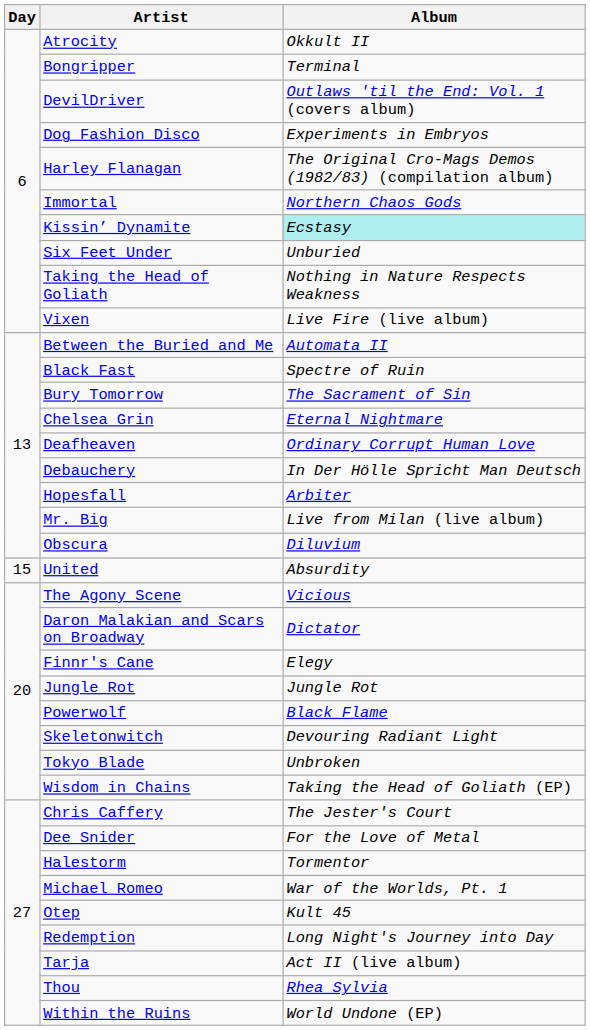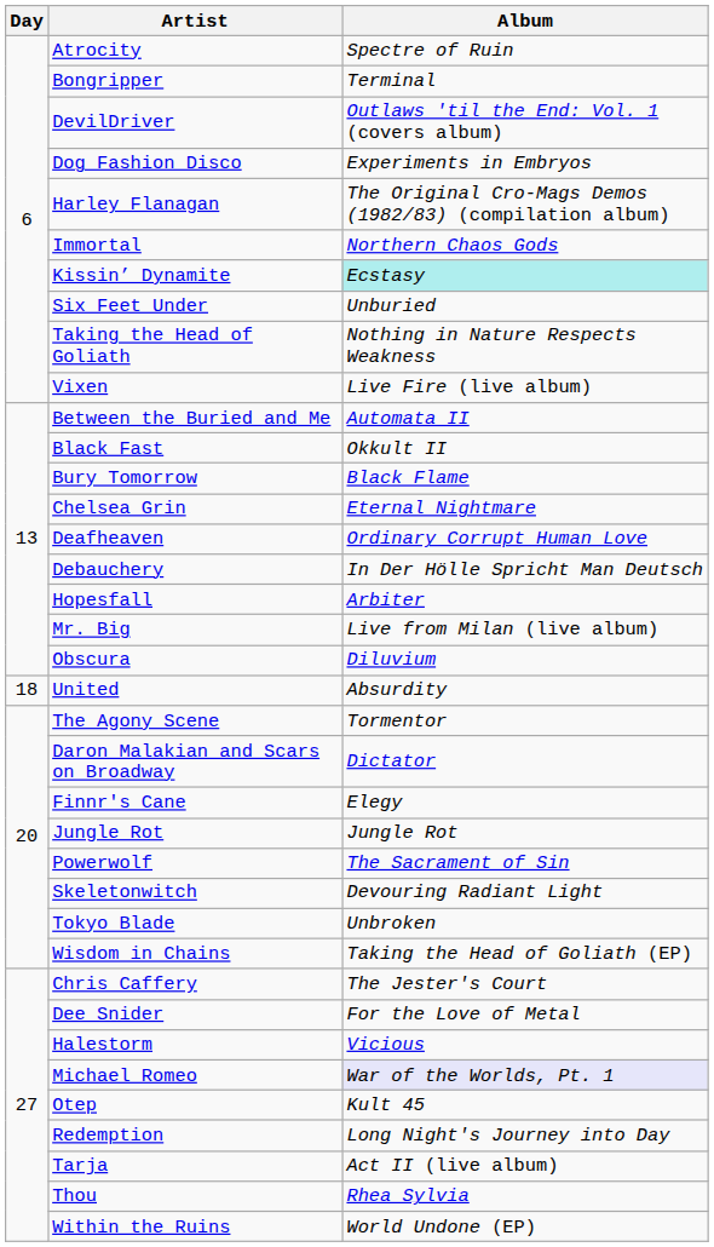 <table class="wikitable">
 <tr>
 <th style="width:20px;">Day</th>
 <th style="width:200px;">Artist</th>
 <th style="width:250px;">Album</th>
 </tr>
 <tr>
 <td style="text-align:center;" rowspan="10">6</td>
 <td><a href='#'>Atrocity</a></td>
-<td><em>Okkult II</em></td>
+<td><em>Spectre of Ruin</em></td>
 </tr>
 <tr>
 <td><a href='#'>Bongripper</a></td>
 <td><em>Terminal</em></td>
 </tr>
 <tr>
 <td><a href='#'>DevilDriver</a></td>
 <td><em><a href='#'>Outlaws 'til the End: Vol. 1</a></em> (covers album)</td>
 </tr>
 <tr>
 <td><a href='#'>Dog Fashion Disco</a></td>
 <td><em>Experiments in Embryos</em></td>
 </tr>
 <tr>
 <td><a href='#'>Harley Flanagan</a></td>
 <td><em>The Original Cro-Mags Demos (1982/83)</em> (compilation album)</td>
 </tr>
 <tr>
 <td><a href='#'>Immortal</a></td>
 <td><em><a href='#'>Northern Chaos Gods</a></em></td>
 </tr>
 <tr>
 <td><a href='#'>Kissin’ Dynamite</a></td>
 <td style="background: paleturquoise;"><em>Ecstasy</em></td>
 </tr>
 <tr>
 <td><a href='#'>Six Feet Under</a></td>
 <td><em>Unburied</em></td>
 </tr>
 <tr>
 <td><a href='#'>Taking the Head of Goliath</a></td>
 <td><em>Nothing in Nature Respects Weakness</em></td>
 </tr>
 <tr>
 <td><a href='#'>Vixen</a></td>
 <td><em>Live Fire</em> (live album)</td>
 </tr>
 <tr>
 <td style="text-align:center;" rowspan=9>13</td>
 <td><a href='#'>Between the Buried and Me</a></td>
 <td><em><a href='#'>Automata II</a></em></td>
 </tr>
 <tr>
 <td><a href='#'>Black Fast</a></td>
-<td><em>Spectre of Ruin</em></td>
+<td><em>Okkult II</em></td>
 </tr>
 <tr>
 <td><a href='#'>Bury Tomorrow</a></td>
-<td><em><a href='#'>The Sacrament of Sin</a></em></td>
+<td><em><a href='#'>Black Flame</a></em></td>
 </tr>
 <tr>
 <td><a href='#'>Chelsea Grin</a></td>
 <td><em><a href='#'>Eternal Nightmare</a></em></td>
 </tr>
 <tr>
 <td><a href='#'>Deafheaven</a></td>
 <td><em><a href='#'>Ordinary Corrupt Human Love</a></em></td>
 </tr>
 <tr>
 <td><a href='#'>Debauchery</a></td>
 <td><em>In Der Hölle Spricht Man Deutsch</em></td>
 </tr>
 <tr>
 <td><a href='#'>Hopesfall</a></td>
 <td><em><a href='#'>Arbiter</a></em></td>
 </tr>
 <tr>
 <td><a href='#'>Mr. Big</a></td>
 <td><em>Live from Milan</em> (live album)</td>
 </tr>
 <tr>
 <td><a href='#'>Obscura</a></td>
 <td><em><a href='#'>Diluvium</a></em></td>
 </tr>
 <tr>
-<td style="text-align:center;" rowspan="1">15</td>
+<td style="text-align:center;" rowspan="1">18</td>
 <td><a href='#'>United</a></td>
 <td><em>Absurdity</em></td>
 </tr>
 <tr>
 <td style="text-align:center;" rowspan="8">20</td>
 <td><a href='#'>The Agony Scene</a></td>
-<td><em><a href='#'>Vicious</a></em></td>
+<td><em>Tormentor</em></td>
 </tr>
 <tr>
 <td><a href='#'>Daron Malakian and Scars on Broadway</a></td>
 <td><em><a href='#'>Dictator</a></em></td>
 </tr>
 <tr>
 <td><a href='#'>Finnr's Cane</a></td>
 <td><em>Elegy</em></td>
 </tr>
 <tr>
 <td><a href='#'>Jungle Rot</a></td>
 <td><em>Jungle Rot</em></td>
 </tr>
 <tr>
 <td><a href='#'>Powerwolf</a></td>
-<td><em><a href='#'>Black Flame</a></em></td>
+<td><em><a href='#'>The Sacrament of Sin</a></em></td>
 </tr>
 <tr>
 <td><a href='#'>Skeletonwitch</a></td>
 <td><em>Devouring Radiant Light</em></td>
 </tr>
 <tr>
 <td><a href='#'>Tokyo Blade</a></td>
 <td><em>Unbroken</em></td>
 </tr>
 <tr>
 <td><a href='#'>Wisdom in Chains</a></td>
 <td><em>Taking the Head of Goliath</em> (EP)</td>
 </tr>
 <tr>
 <td style="text-align:center;" rowspan="9">27</td>
 <td><a href='#'>Chris Caffery</a></td>
 <td><em>The Jester's Court</em></td>
 </tr>
 <tr>
 <td><a href='#'>Dee Snider</a></td>
 <td><em>For the Love of Metal</em></td>
 </tr>
 <tr>
 <td><a href='#'>Halestorm</a></td>
-<td><em>Tormentor</em></td>
+<td><em><a href='#'>Vicious</a></em></td>
 </tr>
 <tr>
 <td><a href='#'>Michael Romeo</a></td>
-<td><em>War of the Worlds, Pt. 1</em></td>
+<td style="background: lavender;"><em>War of the Worlds, Pt. 1</em></td>
 </tr>
 <tr>
 <td><a href='#'>Otep</a></td>
 <td><em>Kult 45</em></td>
 </tr>
 <tr>
 <td><a href='#'>Redemption</a></td>
 <td><em>Long Night's Journey into Day</em></td>
 </tr>
 <tr>
 <td><a href='#'>Tarja</a></td>
 <td><em>Act II</em> (live album)</td>
 </tr>
 <tr>
 <td><a href='#'>Thou</a></td>
 <td><em><a href='#'>Rhea Sylvia</a></em></td>
 </tr>
 <tr>
 <td><a href='#'>Within the Ruins</a></td>
 <td><em>World Undone</em> (EP)</td>
 </tr>
 </table>
